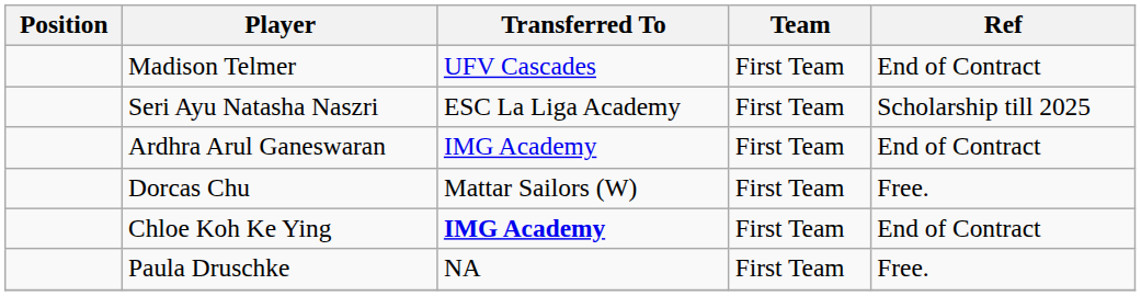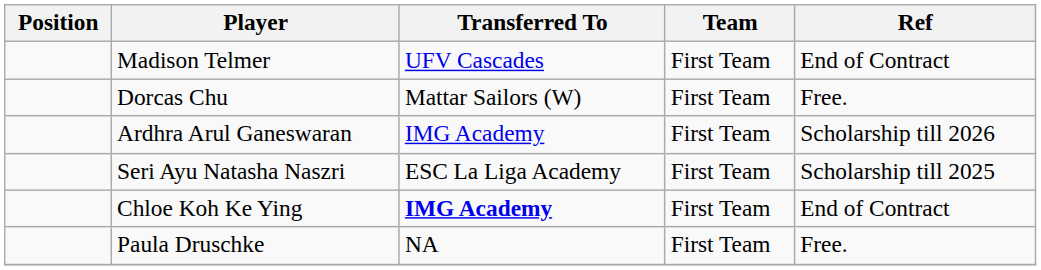 <table class="wikitable sortable" style="width:80%; text-align:center; font-size:100%; text-align:left;">
 <tr>
 <th>Position</th>
 <th>Player</th>
 <th>Transferred To</th>
 <th>Team</th>
 <th>Ref</th>
 </tr>
 <tr>
 <td></td>
 <td> Madison Telmer</td>
 <td> <a href='#'>UFV Cascades</a></td>
 <td>First Team</td>
 <td>End of Contract</td>
 </tr>
 <tr>
 <td></td>
-<td> Seri Ayu Natasha Naszri</td>
-<td> ESC La Liga Academy</td>
+<td> Dorcas Chu</td>
+<td> Mattar Sailors (W)</td>
 <td>First Team</td>
-<td>Scholarship till 2025</td>
+<td>Free.</td>
 </tr>
 <tr>
 <td></td>
 <td> Ardhra Arul Ganeswaran</td>
 <td> <a href='#'>IMG Academy</a></td>
 <td>First Team</td>
-<td>End of Contract</td>
+<td>Scholarship till 2026 </td>
 </tr>
 <tr>
 <td></td>
-<td> Dorcas Chu</td>
-<td> Mattar Sailors (W)</td>
+<td> Seri Ayu Natasha Naszri</td>
+<td> ESC La Liga Academy</td>
 <td>First Team</td>
-<td>Free.</td>
+<td>Scholarship till 2025</td>
 </tr>
 <tr>
 <td></td>
 <td> Chloe Koh Ke Ying</td>
 <td><strong> <a href='#'>IMG Academy</a></strong></td>
 <td>First Team</td>
 <td>End of Contract</td>
 </tr>
 <tr>
 <td></td>
 <td> Paula Druschke</td>
 <td>NA</td>
 <td>First Team</td>
 <td>Free.</td>
 </tr>
 <tr>
 </tr>
 </table>
